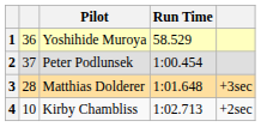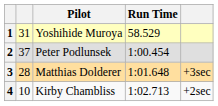 <table class="wikitable" style="font-size: 95%;">
 <tr>
 <th></th>
 <th></th>
 <th>Pilot</th>
 <th>Run Time</th>
 <th></th>
 </tr>
 <tr>
 <th>1</th>
-<td style="background:#ffffbf; text-align: center;">36</td>
+<td style="background:#ffffbf; text-align: center;">31</td>
 <td style="background:#ffffbf;"> Yoshihide Muroya</td>
 <td style="background:#ffffbf;">58.529</td>
 <td style="background:#ffffbf;"></td>
 </tr>
 <tr>
 <th>2</th>
 <td style="background:#dfdfdf; text-align: center;">37</td>
 <td style="background:#dfdfdf;"> Peter Podlunsek</td>
 <td style="background:#dfdfdf;">1:00.454</td>
 <td style="background:#dfdfdf;"></td>
 </tr>
 <tr>
 <th>3</th>
 <td style="background:#ffdf9f; text-align: center;">28</td>
 <td style="background:#ffdf9f;"> Matthias Dolderer</td>
 <td style="background:#ffdf9f;">1:01.648</td>
 <td style="background:#ffdf9f;">+3sec</td>
 </tr>
 <tr>
 <th>4</th>
 <td style="text-align: center;">10</td>
 <td> Kirby Chambliss</td>
 <td>1:02.713</td>
 <td>+2sec</td>
 </tr>
 </table>
